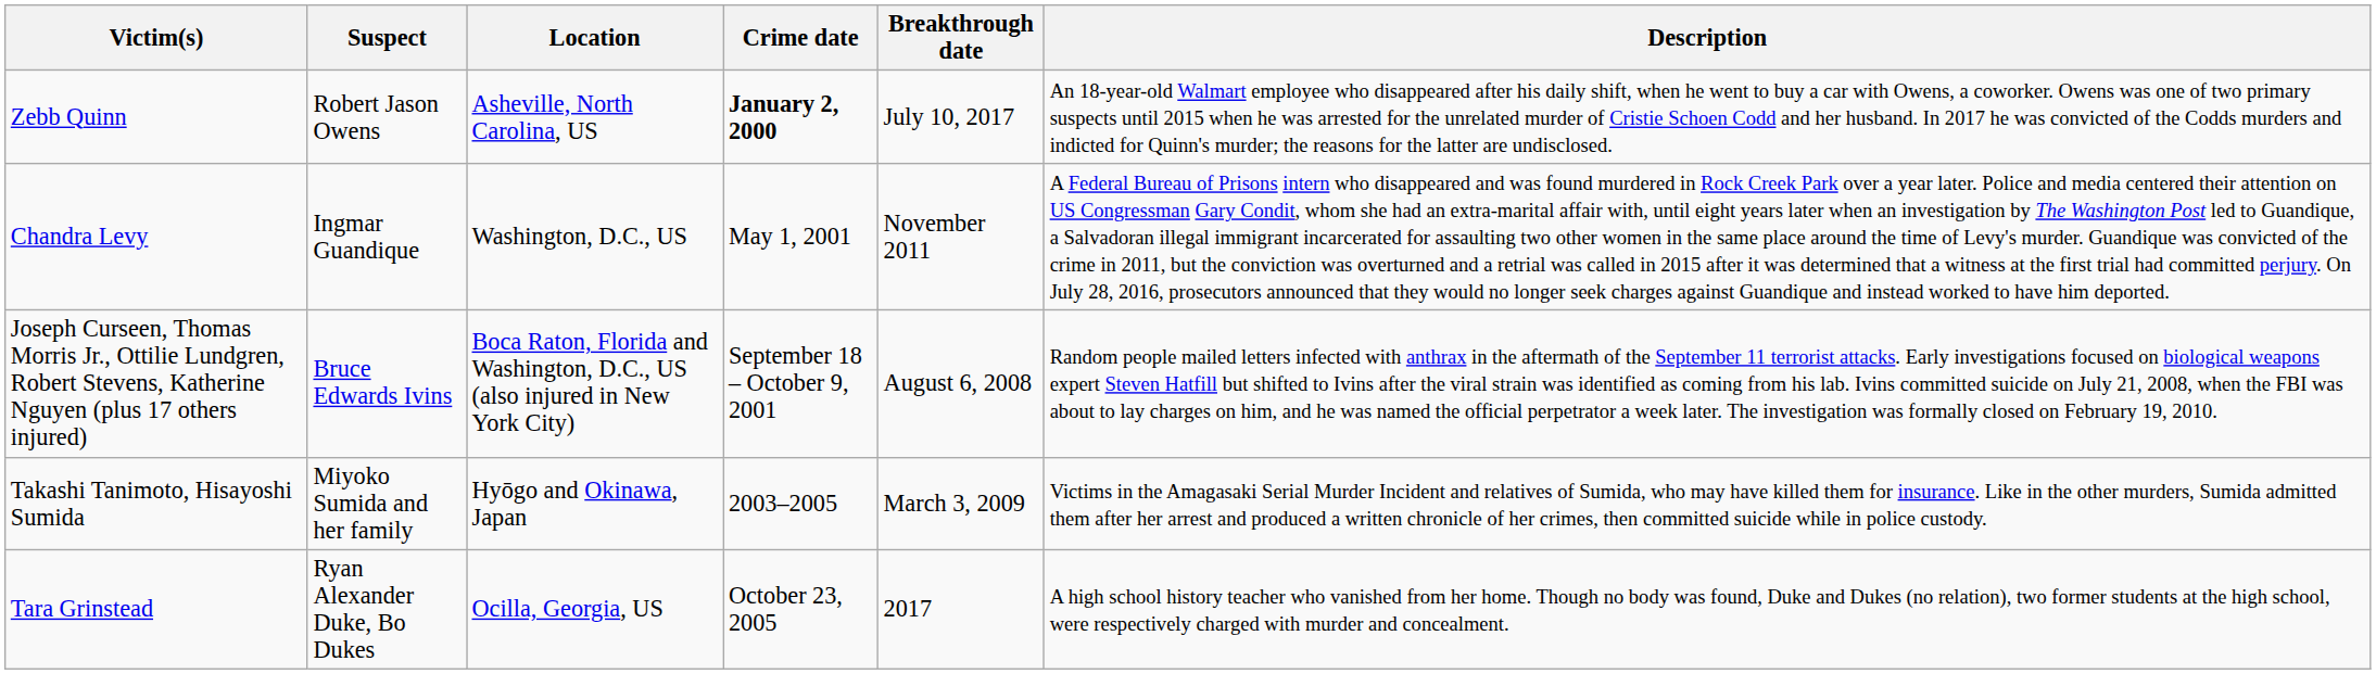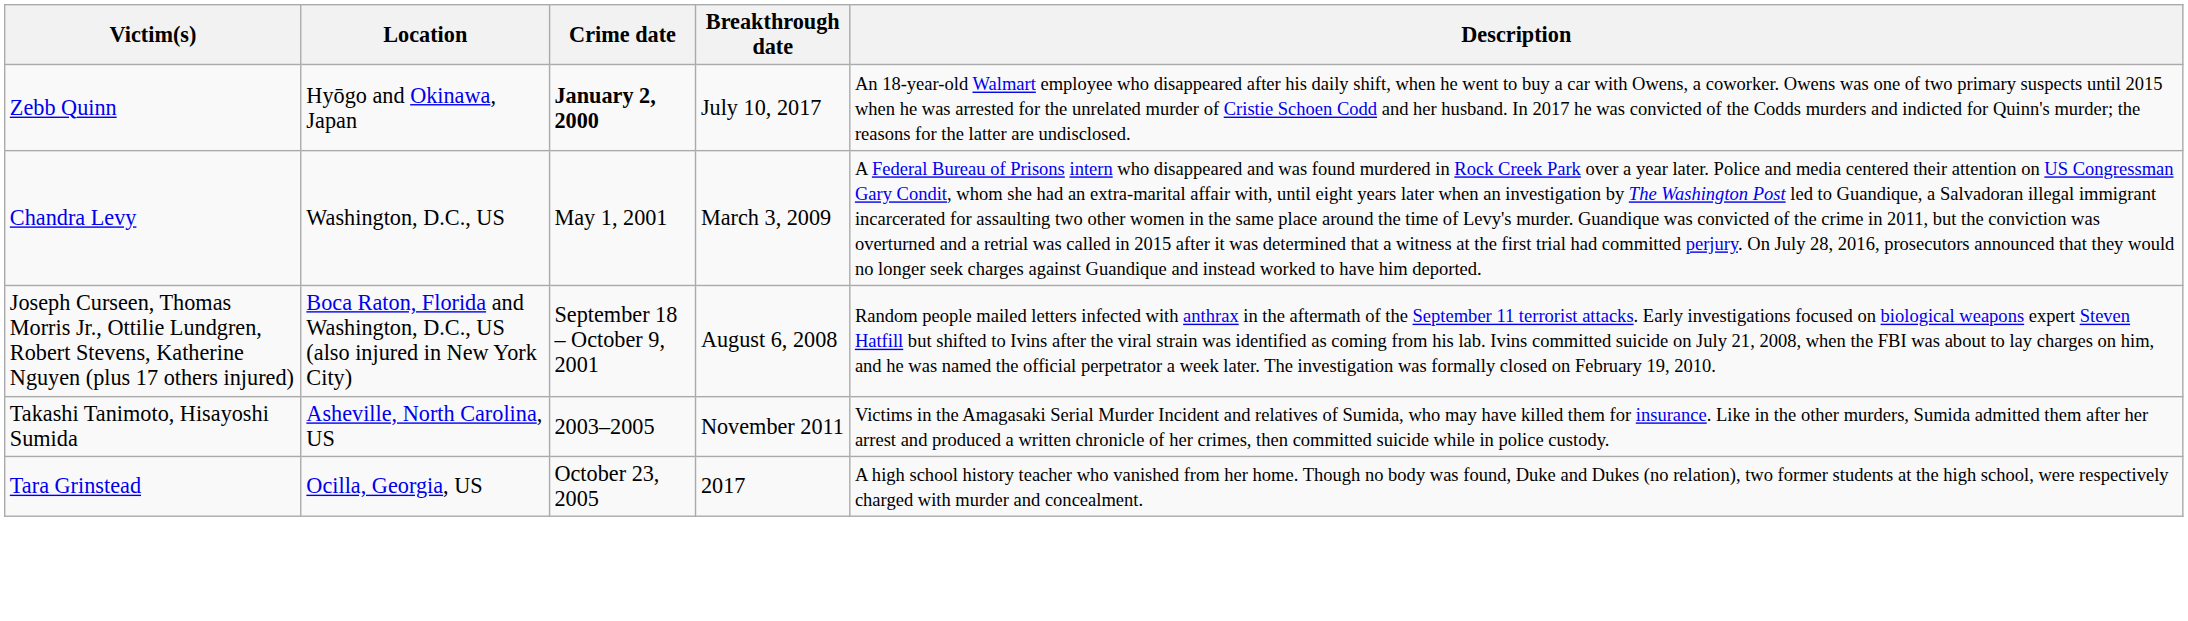 <table class="wikitable sortable">
 <tr>
 <th scope="col">Victim(s)</th>
-<th scope="col">Suspect</th>
 <th scope="col">Location</th>
 <th scope="col">Crime date</th>
 <th scope="col">Breakthrough date</th>
 <th scope="col">Description</th>
 </tr>
 <tr>
 <td><a href='#'>Zebb Quinn</a></td>
-<td>Robert Jason Owens</td>
-<td><a href='#'>Asheville, North Carolina</a>, US</td>
+<td>Hyōgo and <a href='#'>Okinawa</a>, Japan</td>
 <td><strong>January 2, 2000</strong></td>
 <td>July 10, 2017</td>
 <td><small>An 18-year-old <a href='#'>Walmart</a> employee who disappeared after his daily shift, when he went to buy a car with Owens, a coworker. Owens was one of two primary suspects until 2015 when he was arrested for the unrelated murder of <a href='#'>Cristie Schoen Codd</a> and her husband. In 2017 he was convicted of the Codds murders and indicted for Quinn's murder; the reasons for the latter are undisclosed.</small></td>
 </tr>
 <tr>
 <td><a href='#'>Chandra Levy</a></td>
-<td>Ingmar Guandique</td>
 <td>Washington, D.C., US</td>
 <td>May 1, 2001</td>
-<td>November 2011</td>
+<td>March 3, 2009</td>
 <td><small>A <a href='#'>Federal Bureau of Prisons</a> <a href='#'>intern</a> who disappeared and was found murdered in <a href='#'>Rock Creek Park</a> over a year later. Police and media centered their attention on <a href='#'>US Congressman</a> <a href='#'>Gary Condit</a>, whom she had an extra-marital affair with, until eight years later when an investigation by <em><a href='#'>The Washington Post</a></em> led to Guandique, a Salvadoran illegal immigrant incarcerated for assaulting two other women in the same place around the time of Levy's murder. Guandique was convicted of the crime in 2011, but the conviction was overturned and a retrial was called in 2015 after it was determined that a witness at the first trial had committed <a href='#'>perjury</a>. On July 28, 2016, prosecutors announced that they would no longer seek charges against Guandique and instead worked to have him deported.</small></td>
 </tr>
 <tr>
 <td>Joseph Curseen, Thomas Morris Jr., Ottilie Lundgren, Robert Stevens, Katherine Nguyen (plus 17 others injured)</td>
-<td><a href='#'>Bruce Edwards Ivins</a></td>
 <td><a href='#'>Boca Raton, Florida</a> and Washington, D.C., US (also injured in New York City)</td>
 <td>September 18 – October 9, 2001</td>
 <td>August 6, 2008</td>
 <td><small>Random people mailed letters infected with <a href='#'>anthrax</a> in the aftermath of the <a href='#'>September 11 terrorist attacks</a>. Early investigations focused on <a href='#'>biological weapons</a> expert <a href='#'>Steven Hatfill</a> but shifted to Ivins after the viral strain was identified as coming from his lab. Ivins committed suicide on July 21, 2008, when the FBI was about to lay charges on him, and he was named the official perpetrator a week later. The investigation was formally closed on February 19, 2010.</small></td>
 </tr>
 <tr>
 <td>Takashi Tanimoto, Hisayoshi Sumida</td>
-<td>Miyoko Sumida and her family</td>
-<td>Hyōgo and <a href='#'>Okinawa</a>, Japan</td>
+<td><a href='#'>Asheville, North Carolina</a>, US</td>
 <td>2003–2005</td>
-<td>March 3, 2009</td>
+<td>November 2011</td>
 <td><small>Victims in the Amagasaki Serial Murder Incident and relatives of Sumida, who may have killed them for <a href='#'>insurance</a>. Like in the other murders, Sumida admitted them after her arrest and produced a written chronicle of her crimes, then committed suicide while in police custody.</small></td>
 </tr>
 <tr>
 <td><a href='#'>Tara Grinstead</a></td>
-<td>Ryan Alexander Duke, Bo Dukes</td>
 <td><a href='#'>Ocilla, Georgia</a>, US</td>
 <td>October 23, 2005</td>
 <td>2017</td>
 <td><small>A high school history teacher who vanished from her home. Though no body was found, Duke and Dukes (no relation), two former students at the high school, were respectively charged with murder and concealment.</small></td>
 </tr>
 </table>
